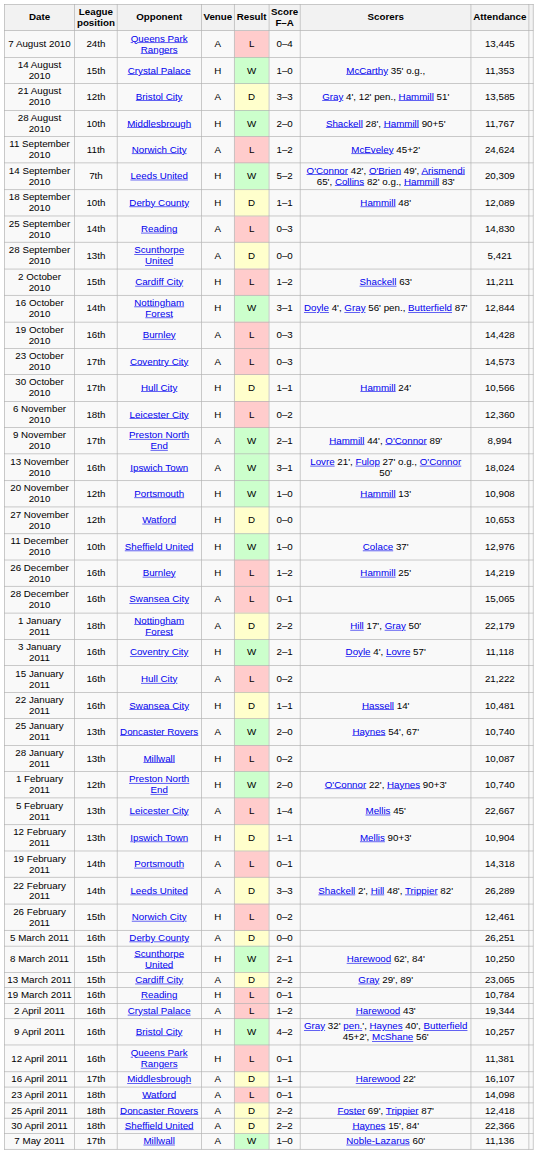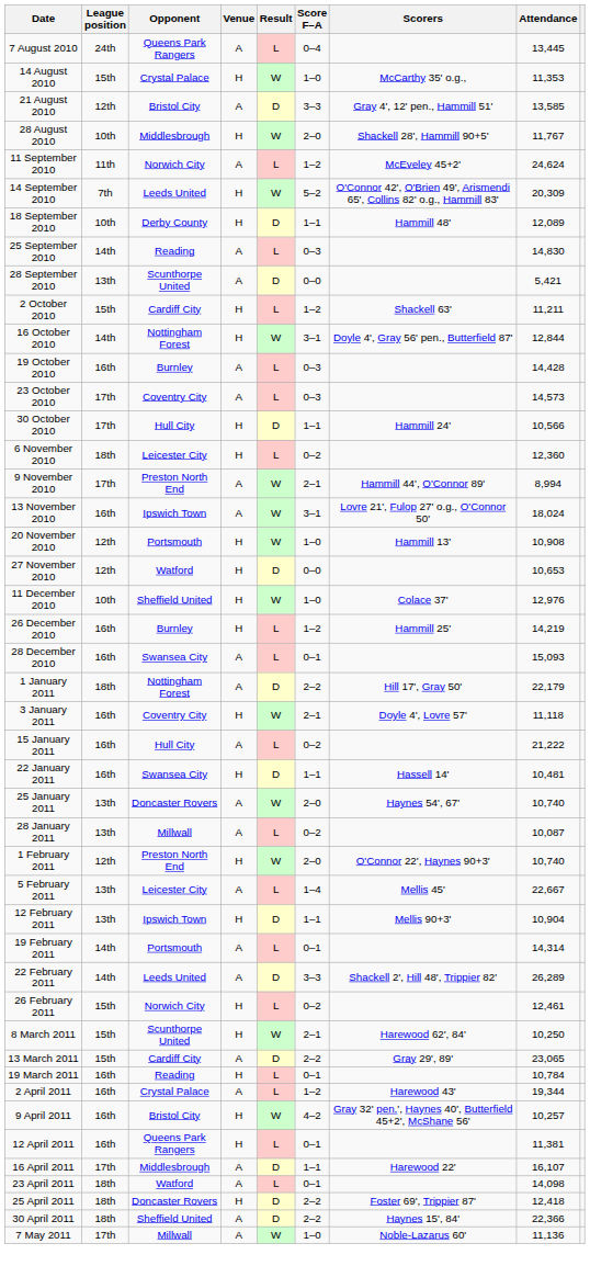 <table class="wikitable plainrowheaders sortable" style="text-align:center">
 <tr>
 <th scope=col>Date</th>
 <th scope="col">League<br>position</th>
 <th scope=col>Opponent</th>
 <th scope=col>Venue</th>
 <th scope=col>Result</th>
 <th scope=col>Score<br>F–A</th>
 <th scope="col" class="unsortable">Scorers</th>
 <th scope="col">Attendance</th>
 <th scope=col class=unsortable></th>
 </tr>
 <tr>
 <td>7 August 2010</td>
 <td>24th</td>
 <td><a href='#'>Queens Park Rangers</a></td>
 <td>A</td>
 <td style="background-color:#FFCCCC">L</td>
 <td>0–4</td>
 <td></td>
 <td>13,445</td>
 <td></td>
 </tr>
 <tr>
 <td>14 August 2010</td>
 <td>15th</td>
 <td><a href='#'>Crystal Palace</a></td>
 <td>H</td>
 <td style="background-color:#CCFFCC">W</td>
 <td>1–0</td>
 <td><a href='#'>McCarthy</a> 35' o.g.,</td>
 <td>11,353</td>
 <td></td>
 </tr>
 <tr>
 <td>21 August 2010</td>
 <td>12th</td>
 <td><a href='#'>Bristol City</a></td>
 <td>A</td>
 <td style="background-color:#FFFFCC">D</td>
 <td>3–3</td>
 <td><a href='#'>Gray</a> 4', 12' pen., <a href='#'>Hammill</a> 51'</td>
 <td>13,585</td>
 <td></td>
 </tr>
 <tr>
 <td>28 August 2010</td>
 <td>10th</td>
 <td><a href='#'>Middlesbrough</a></td>
 <td>H</td>
 <td style="background-color:#CCFFCC">W</td>
 <td>2–0</td>
 <td><a href='#'>Shackell</a> 28', <a href='#'>Hammill</a> 90+5'</td>
 <td>11,767</td>
 <td></td>
 </tr>
 <tr>
 <td>11 September 2010</td>
 <td>11th</td>
 <td><a href='#'>Norwich City</a></td>
 <td>A</td>
 <td style="background-color:#FFCCCC">L</td>
 <td>1–2</td>
 <td><a href='#'>McEveley</a> 45+2'</td>
 <td>24,624</td>
 <td></td>
 </tr>
 <tr>
 <td>14 September 2010</td>
 <td>7th</td>
 <td><a href='#'>Leeds United</a></td>
 <td>H</td>
 <td style="background-color:#CCFFCC">W</td>
 <td>5–2</td>
 <td><a href='#'>O'Connor</a> 42', <a href='#'>O'Brien</a> 49', <a href='#'>Arismendi</a> 65', <a href='#'>Collins</a> 82' o.g., <a href='#'>Hammill</a> 83'</td>
 <td>20,309</td>
 <td></td>
 </tr>
 <tr>
 <td>18 September 2010</td>
 <td>10th</td>
 <td><a href='#'>Derby County</a></td>
 <td>H</td>
 <td style="background-color:#FFFFCC">D</td>
 <td>1–1</td>
 <td><a href='#'>Hammill</a> 48'</td>
 <td>12,089</td>
 <td></td>
 </tr>
 <tr>
 <td>25 September 2010</td>
 <td>14th</td>
 <td><a href='#'>Reading</a></td>
 <td>A</td>
 <td style="background-color:#FFCCCC">L</td>
 <td>0–3</td>
 <td></td>
 <td>14,830</td>
 <td></td>
 </tr>
 <tr>
 <td>28 September 2010</td>
 <td>13th</td>
 <td><a href='#'>Scunthorpe United</a></td>
 <td>A</td>
 <td style="background-color:#FFFFCC">D</td>
 <td>0–0</td>
 <td></td>
 <td>5,421</td>
 <td></td>
 </tr>
 <tr>
 <td>2 October 2010</td>
 <td>15th</td>
 <td><a href='#'>Cardiff City</a></td>
 <td>H</td>
 <td style="background-color:#FFCCCC">L</td>
 <td>1–2</td>
 <td><a href='#'>Shackell</a> 63'</td>
 <td>11,211</td>
 <td></td>
 </tr>
 <tr>
 <td>16 October 2010</td>
 <td>14th</td>
 <td><a href='#'>Nottingham Forest</a></td>
 <td>H</td>
 <td style="background-color:#CCFFCC">W</td>
 <td>3–1</td>
 <td><a href='#'>Doyle</a> 4', <a href='#'>Gray</a> 56' pen., <a href='#'>Butterfield</a> 87'</td>
 <td>12,844</td>
 <td></td>
 </tr>
 <tr>
 <td>19 October 2010</td>
 <td>16th</td>
 <td><a href='#'>Burnley</a></td>
 <td>A</td>
 <td style="background-color:#FFCCCC">L</td>
 <td>0–3</td>
 <td></td>
 <td>14,428</td>
 <td></td>
 </tr>
 <tr>
 <td>23 October 2010</td>
 <td>17th</td>
 <td><a href='#'>Coventry City</a></td>
 <td>A</td>
 <td style="background-color:#FFCCCC">L</td>
 <td>0–3</td>
 <td></td>
 <td>14,573</td>
 <td></td>
 </tr>
 <tr>
 <td>30 October 2010</td>
 <td>17th</td>
 <td><a href='#'>Hull City</a></td>
 <td>H</td>
 <td style="background-color:#FFFFCC">D</td>
 <td>1–1</td>
 <td><a href='#'>Hammill</a> 24'</td>
 <td>10,566</td>
 <td></td>
 </tr>
 <tr>
 <td>6 November 2010</td>
 <td>18th</td>
 <td><a href='#'>Leicester City</a></td>
 <td>H</td>
 <td style="background-color:#FFCCCC">L</td>
 <td>0–2</td>
 <td></td>
 <td>12,360</td>
 <td></td>
 </tr>
 <tr>
 <td>9 November 2010</td>
 <td>17th</td>
 <td><a href='#'>Preston North End</a></td>
 <td>A</td>
 <td style="background-color:#CCFFCC">W</td>
 <td>2–1</td>
 <td><a href='#'>Hammill</a> 44', <a href='#'>O'Connor</a> 89'</td>
 <td>8,994</td>
 <td></td>
 </tr>
 <tr>
 <td>13 November 2010</td>
 <td>16th</td>
 <td><a href='#'>Ipswich Town</a></td>
 <td>A</td>
 <td style="background-color:#CCFFCC">W</td>
 <td>3–1</td>
 <td><a href='#'>Lovre</a> 21', <a href='#'>Fulop</a> 27' o.g., <a href='#'>O'Connor</a> 50'</td>
 <td>18,024</td>
 <td></td>
 </tr>
 <tr>
 <td>20 November 2010</td>
 <td>12th</td>
 <td><a href='#'>Portsmouth</a></td>
 <td>H</td>
 <td style="background-color:#CCFFCC">W</td>
 <td>1–0</td>
 <td><a href='#'>Hammill</a> 13'</td>
 <td>10,908</td>
 <td></td>
 </tr>
 <tr>
 <td>27 November 2010</td>
 <td>12th</td>
 <td><a href='#'>Watford</a></td>
 <td>H</td>
 <td style="background-color:#FFFFCC">D</td>
 <td>0–0</td>
 <td></td>
 <td>10,653</td>
 <td></td>
 </tr>
 <tr>
 <td>11 December 2010</td>
 <td>10th</td>
 <td><a href='#'>Sheffield United</a></td>
 <td>H</td>
 <td style="background-color:#CCFFCC">W</td>
 <td>1–0</td>
 <td><a href='#'>Colace</a> 37'</td>
 <td>12,976</td>
 <td></td>
 </tr>
 <tr>
 <td>26 December 2010</td>
 <td>16th</td>
 <td><a href='#'>Burnley</a></td>
 <td>H</td>
 <td style="background-color:#FFCCCC">L</td>
 <td>1–2</td>
 <td><a href='#'>Hammill</a> 25'</td>
 <td>14,219</td>
 <td></td>
 </tr>
 <tr>
 <td>28 December 2010</td>
 <td>16th</td>
 <td><a href='#'>Swansea City</a></td>
 <td>A</td>
 <td style="background-color:#FFCCCC">L</td>
 <td>0–1</td>
 <td></td>
-<td>15,065</td>
+<td>15,093</td>
 <td></td>
 </tr>
 <tr>
 <td>1 January 2011</td>
 <td>18th</td>
 <td><a href='#'>Nottingham Forest</a></td>
 <td>A</td>
 <td style="background-color:#FFFFCC">D</td>
 <td>2–2</td>
 <td><a href='#'>Hill</a> 17', <a href='#'>Gray</a> 50'</td>
 <td>22,179</td>
 <td></td>
 </tr>
 <tr>
 <td>3 January 2011</td>
 <td>16th</td>
 <td><a href='#'>Coventry City</a></td>
 <td>H</td>
 <td style="background-color:#CCFFCC">W</td>
 <td>2–1</td>
 <td><a href='#'>Doyle</a> 4', <a href='#'>Lovre</a> 57'</td>
 <td>11,118</td>
 <td></td>
 </tr>
 <tr>
 <td>15 January 2011</td>
 <td>16th</td>
 <td><a href='#'>Hull City</a></td>
 <td>A</td>
 <td style="background-color:#FFCCCC">L</td>
 <td>0–2</td>
 <td></td>
 <td>21,222</td>
 <td></td>
 </tr>
 <tr>
 <td>22 January 2011</td>
 <td>16th</td>
 <td><a href='#'>Swansea City</a></td>
 <td>H</td>
 <td style="background-color:#FFFFCC">D</td>
 <td>1–1</td>
 <td><a href='#'>Hassell</a> 14'</td>
 <td>10,481</td>
 <td></td>
 </tr>
 <tr>
 <td>25 January 2011</td>
 <td>13th</td>
 <td><a href='#'>Doncaster Rovers</a></td>
 <td>A</td>
 <td style="background-color:#CCFFCC">W</td>
 <td>2–0</td>
 <td><a href='#'>Haynes</a> 54', 67'</td>
 <td>10,740</td>
 <td></td>
 </tr>
 <tr>
 <td>28 January 2011</td>
 <td>13th</td>
 <td><a href='#'>Millwall</a></td>
-<td>H</td>
+<td>A</td>
 <td style="background-color:#FFCCCC">L</td>
 <td>0–2</td>
 <td></td>
 <td>10,087</td>
 <td></td>
 </tr>
 <tr>
 <td>1 February 2011</td>
 <td>12th</td>
 <td><a href='#'>Preston North End</a></td>
 <td>H</td>
 <td style="background-color:#CCFFCC">W</td>
 <td>2–0</td>
 <td><a href='#'>O'Connor</a> 22', <a href='#'>Haynes</a> 90+3'</td>
 <td>10,740</td>
 <td></td>
 </tr>
 <tr>
 <td>5 February 2011</td>
 <td>13th</td>
 <td><a href='#'>Leicester City</a></td>
 <td>A</td>
 <td style="background-color:#FFCCCC">L</td>
 <td>1–4</td>
 <td><a href='#'>Mellis</a> 45'</td>
 <td>22,667</td>
 <td></td>
 </tr>
 <tr>
 <td>12 February 2011</td>
 <td>13th</td>
 <td><a href='#'>Ipswich Town</a></td>
 <td>H</td>
 <td style="background-color:#FFFFCC">D</td>
 <td>1–1</td>
 <td><a href='#'>Mellis</a> 90+3'</td>
 <td>10,904</td>
 <td></td>
 </tr>
 <tr>
 <td>19 February 2011</td>
 <td>14th</td>
 <td><a href='#'>Portsmouth</a></td>
 <td>A</td>
 <td style="background-color:#FFCCCC">L</td>
 <td>0–1</td>
 <td></td>
-<td>14,318</td>
+<td>14,314</td>
 <td></td>
 </tr>
 <tr>
 <td>22 February 2011</td>
 <td>14th</td>
 <td><a href='#'>Leeds United</a></td>
 <td>A</td>
 <td style="background-color:#FFFFCC">D</td>
 <td>3–3</td>
 <td><a href='#'>Shackell</a> 2', <a href='#'>Hill</a> 48', <a href='#'>Trippier</a> 82'</td>
 <td>26,289</td>
 <td></td>
 </tr>
 <tr>
 <td>26 February 2011</td>
 <td>15th</td>
 <td><a href='#'>Norwich City</a></td>
 <td>H</td>
 <td style="background-color:#FFCCCC">L</td>
 <td>0–2</td>
 <td></td>
 <td>12,461</td>
-<td></td>
-</tr>
-<tr>
-<td>5 March 2011</td>
-<td>16th</td>
-<td><a href='#'>Derby County</a></td>
-<td>A</td>
-<td style="background-color:#FFFFCC">D</td>
-<td>0–0</td>
-<td></td>
-<td>26,251</td>
 <td></td>
 </tr>
 <tr>
 <td>8 March 2011</td>
 <td>15th</td>
 <td><a href='#'>Scunthorpe United</a></td>
 <td>H</td>
 <td style="background-color:#CCFFCC">W</td>
 <td>2–1</td>
 <td><a href='#'>Harewood</a> 62', 84'</td>
 <td>10,250</td>
 <td></td>
 </tr>
 <tr>
 <td>13 March 2011</td>
 <td>15th</td>
 <td><a href='#'>Cardiff City</a></td>
 <td>A</td>
 <td style="background-color:#FFFFCC">D</td>
 <td>2–2</td>
 <td><a href='#'>Gray</a> 29', 89'</td>
 <td>23,065</td>
 <td></td>
 </tr>
 <tr>
 <td>19 March 2011</td>
 <td>16th</td>
 <td><a href='#'>Reading</a></td>
 <td>H</td>
 <td style="background-color:#FFCCCC">L</td>
 <td>0–1</td>
 <td></td>
 <td>10,784</td>
 <td></td>
 </tr>
 <tr>
 <td>2 April 2011</td>
 <td>16th</td>
 <td><a href='#'>Crystal Palace</a></td>
 <td>A</td>
 <td style="background-color:#FFCCCC">L</td>
 <td>1–2</td>
 <td><a href='#'>Harewood</a> 43'</td>
 <td>19,344</td>
 <td></td>
 </tr>
 <tr>
 <td>9 April 2011</td>
 <td>16th</td>
 <td><a href='#'>Bristol City</a></td>
 <td>H</td>
 <td style="background-color:#CCFFCC">W</td>
 <td>4–2</td>
 <td><a href='#'>Gray</a> 32' <a href='#'>pen.</a>', <a href='#'>Haynes</a> 40', <a href='#'>Butterfield</a> 45+2', <a href='#'>McShane</a> 56'</td>
 <td>10,257</td>
 <td></td>
 </tr>
 <tr>
 <td>12 April 2011</td>
 <td>16th</td>
 <td><a href='#'>Queens Park Rangers</a></td>
 <td>H</td>
 <td style="background-color:#FFCCCC">L</td>
 <td>0–1</td>
 <td></td>
 <td>11,381</td>
 <td></td>
 </tr>
 <tr>
 <td>16 April 2011</td>
 <td>17th</td>
 <td><a href='#'>Middlesbrough</a></td>
 <td>A</td>
 <td style="background-color:#FFFFCC">D</td>
 <td>1–1</td>
 <td><a href='#'>Harewood</a> 22'</td>
 <td>16,107</td>
 <td></td>
 </tr>
 <tr>
 <td>23 April 2011</td>
 <td>18th</td>
 <td><a href='#'>Watford</a></td>
 <td>A</td>
 <td style="background-color:#FFCCCC">L</td>
 <td>0–1</td>
 <td></td>
 <td>14,098</td>
 <td></td>
 </tr>
 <tr>
 <td>25 April 2011</td>
 <td>18th</td>
 <td><a href='#'>Doncaster Rovers</a></td>
-<td>A</td>
+<td>H</td>
 <td style="background-color:#FFFFCC">D</td>
 <td>2–2</td>
 <td><a href='#'>Foster</a> 69', <a href='#'>Trippier</a> 87'</td>
 <td>12,418</td>
 <td></td>
 </tr>
 <tr>
 <td>30 April 2011</td>
 <td>18th</td>
 <td><a href='#'>Sheffield United</a></td>
 <td>A</td>
 <td style="background-color:#FFFFCC">D</td>
 <td>2–2</td>
 <td><a href='#'>Haynes</a> 15', 84'</td>
 <td>22,366</td>
 <td></td>
 </tr>
 <tr>
 <td>7 May 2011</td>
 <td>17th</td>
 <td><a href='#'>Millwall</a></td>
 <td>A</td>
 <td style="background-color:#CCFFCC">W</td>
 <td>1–0</td>
 <td><a href='#'>Noble-Lazarus</a> 60'</td>
 <td>11,136</td>
 <td></td>
 </tr>
 </table>
